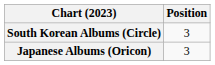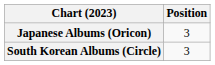 <table class="wikitable sortable plainrowheaders" style="text-align:center">
 <tr>
 <th scope="col">Chart (2023)</th>
 <th scope="col">Position</th>
 </tr>
 <tr>
+<th scope="row">Japanese Albums (Oricon)</th>
+<td>3</td>
+</tr>
+<tr>
 <th scope="row">South Korean Albums (Circle)</th>
 <td>3</td>
 </tr>
-<tr>
-<th scope="row">Japanese Albums (Oricon)</th>
-<td>3</td>
-</tr>
 </table>
